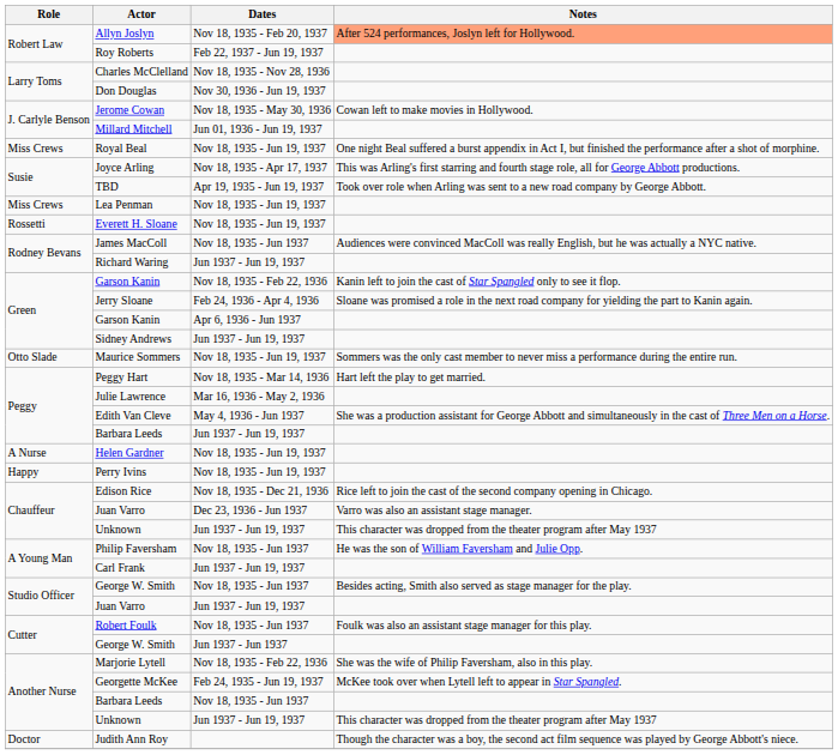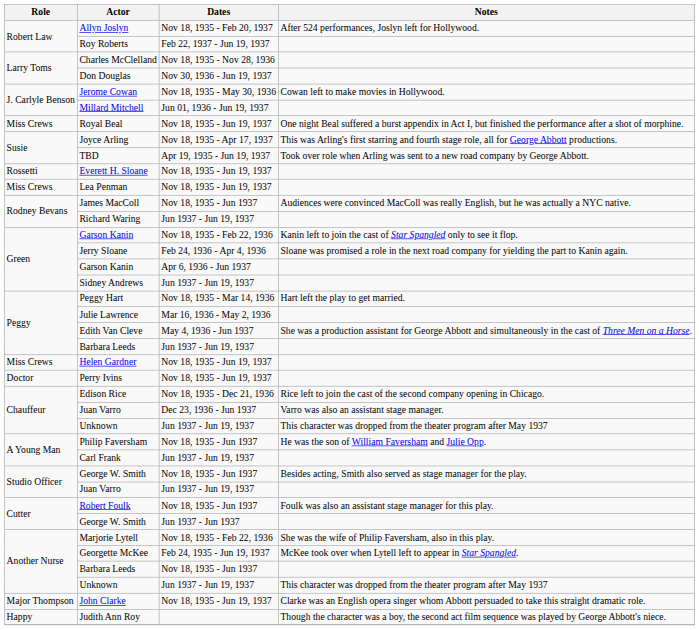 <table class="wikitable sortable plainrowheaders" style="font-size: 90%">
 <tr>
 <th scope="col">Role</th>
 <th scope="col">Actor</th>
 <th scope="col">Dates</th>
 <th scope="col">Notes</th>
 </tr>
 <tr>
 <td rowspan=2>Robert Law</td>
 <td><a href='#'>Allyn Joslyn</a></td>
 <td>Nov 18, 1935 - Feb 20, 1937</td>
-<td style="background: lightsalmon;">After 524 performances, Joslyn left for Hollywood.</td>
+<td>After 524 performances, Joslyn left for Hollywood.</td>
 </tr>
 <tr>
 <td>Roy Roberts</td>
 <td>Feb 22, 1937 - Jun 19, 1937</td>
 <td></td>
 </tr>
 <tr>
 <td rowspan=2>Larry Toms</td>
 <td>Charles McClelland</td>
 <td>Nov 18, 1935 - Nov 28, 1936</td>
 <td></td>
 </tr>
 <tr>
 <td>Don Douglas</td>
 <td>Nov 30, 1936 - Jun 19, 1937</td>
 <td></td>
 </tr>
 <tr>
 <td rowspan=2>J. Carlyle Benson</td>
 <td><a href='#'>Jerome Cowan</a></td>
 <td>Nov 18, 1935 - May 30, 1936</td>
 <td>Cowan left to make movies in Hollywood.</td>
 </tr>
 <tr>
 <td><a href='#'>Millard Mitchell</a></td>
 <td>Jun 01, 1936 - Jun 19, 1937</td>
 <td></td>
 </tr>
 <tr>
 <td>Miss Crews</td>
 <td>Royal Beal</td>
 <td>Nov 18, 1935 - Jun 19, 1937</td>
 <td>One night Beal suffered a burst appendix in Act I, but finished the performance after a shot of morphine.</td>
 </tr>
 <tr>
 <td rowspan=2>Susie</td>
 <td>Joyce Arling</td>
 <td>Nov 18, 1935 - Apr 17, 1937</td>
 <td>This was Arling's first starring and fourth stage role, all for <a href='#'>George Abbott</a> productions.</td>
 </tr>
 <tr>
 <td>TBD</td>
 <td>Apr 19, 1935 - Jun 19, 1937</td>
 <td>Took over role when Arling was sent to a new road company by George Abbott.</td>
 </tr>
 <tr>
-<td>Miss Crews</td>
-<td>Lea Penman</td>
+<td>Rossetti</td>
+<td><a href='#'>Everett H. Sloane</a></td>
 <td>Nov 18, 1935 - Jun 19, 1937</td>
 <td></td>
 </tr>
 <tr>
-<td>Rossetti</td>
-<td><a href='#'>Everett H. Sloane</a></td>
+<td>Miss Crews</td>
+<td>Lea Penman</td>
 <td>Nov 18, 1935 - Jun 19, 1937</td>
 <td></td>
 </tr>
 <tr>
 <td rowspan=2>Rodney Bevans</td>
 <td>James MacColl</td>
 <td>Nov 18, 1935 - Jun 1937</td>
 <td>Audiences were convinced MacColl was really English, but he was actually a NYC native.</td>
 </tr>
 <tr>
 <td>Richard Waring</td>
 <td>Jun 1937 - Jun 19, 1937</td>
 <td></td>
 </tr>
 <tr>
 <td rowspan=4>Green</td>
 <td><a href='#'>Garson Kanin</a></td>
 <td>Nov 18, 1935 - Feb 22, 1936</td>
 <td>Kanin left to join the cast of <em><a href='#'>Star Spangled</a></em> only to see it flop.</td>
 </tr>
 <tr>
 <td>Jerry Sloane</td>
 <td>Feb 24, 1936 - Apr 4, 1936</td>
 <td>Sloane was promised a role in the next road company for yielding the part to Kanin again.</td>
 </tr>
 <tr>
 <td>Garson Kanin</td>
 <td>Apr 6, 1936 - Jun 1937</td>
 <td></td>
 </tr>
 <tr>
 <td>Sidney Andrews</td>
 <td>Jun 1937 - Jun 19, 1937</td>
 <td></td>
 </tr>
 <tr>
-<td>Otto Slade</td>
-<td>Maurice Sommers</td>
-<td>Nov 18, 1935 - Jun 19, 1937</td>
-<td>Sommers was the only cast member to never miss a performance during the entire run.</td>
-</tr>
-<tr>
 <td rowspan=4>Peggy</td>
 <td>Peggy Hart</td>
 <td>Nov 18, 1935 - Mar 14, 1936</td>
 <td>Hart left the play to get married.</td>
 </tr>
 <tr>
 <td>Julie Lawrence</td>
 <td>Mar 16, 1936 - May 2, 1936</td>
 <td></td>
 </tr>
 <tr>
 <td>Edith Van Cleve</td>
 <td>May 4, 1936 - Jun 1937</td>
 <td>She was a production assistant for George Abbott and simultaneously in the cast of <em><a href='#'>Three Men on a Horse</a></em>.</td>
 </tr>
 <tr>
 <td>Barbara Leeds</td>
 <td>Jun 1937 - Jun 19, 1937</td>
 <td></td>
 </tr>
 <tr>
-<td>A Nurse</td>
+<td>Miss Crews</td>
 <td><a href='#'>Helen Gardner</a></td>
 <td>Nov 18, 1935 - Jun 19, 1937</td>
 <td></td>
 </tr>
 <tr>
-<td>Happy</td>
+<td>Doctor</td>
 <td>Perry Ivins</td>
 <td>Nov 18, 1935 - Jun 19, 1937</td>
 <td></td>
 </tr>
 <tr>
 <td rowspan=3>Chauffeur</td>
 <td>Edison Rice</td>
 <td>Nov 18, 1935 - Dec 21, 1936</td>
 <td>Rice left to join the cast of the second company opening in Chicago.</td>
 </tr>
 <tr>
 <td>Juan Varro</td>
 <td>Dec 23, 1936 - Jun 1937</td>
 <td>Varro was also an assistant stage manager.</td>
 </tr>
 <tr>
 <td>Unknown</td>
 <td>Jun 1937 - Jun 19, 1937</td>
 <td>This character was dropped from the theater program after May 1937</td>
 </tr>
 <tr>
 <td rowspan=2>A Young Man</td>
 <td>Philip Faversham</td>
 <td>Nov 18, 1935 - Jun 1937</td>
 <td>He was the son of <a href='#'>William Faversham</a> and <a href='#'>Julie Opp</a>.</td>
 </tr>
 <tr>
 <td>Carl Frank</td>
 <td>Jun 1937 - Jun 19, 1937</td>
 <td></td>
 </tr>
 <tr>
 <td rowspan=2>Studio Officer</td>
 <td>George W. Smith</td>
 <td>Nov 18, 1935 - Jun 1937</td>
 <td>Besides acting, Smith also served as stage manager for the play.</td>
 </tr>
 <tr>
 <td>Juan Varro</td>
 <td>Jun 1937 - Jun 19, 1937</td>
 <td></td>
 </tr>
 <tr>
 <td rowspan=2>Cutter</td>
 <td><a href='#'>Robert Foulk</a></td>
 <td>Nov 18, 1935 - Jun 1937</td>
 <td>Foulk was also an assistant stage manager for this play.</td>
 </tr>
 <tr>
 <td>George W. Smith</td>
 <td>Jun 1937 - Jun 1937</td>
 <td></td>
 </tr>
 <tr>
 <td rowspan=4>Another Nurse</td>
 <td>Marjorie Lytell</td>
 <td>Nov 18, 1935 - Feb 22, 1936</td>
 <td>She was the wife of Philip Faversham, also in this play.</td>
 </tr>
 <tr>
 <td>Georgette McKee</td>
 <td>Feb 24, 1935 - Jun 19, 1937</td>
 <td>McKee took over when Lytell left to appear in <em><a href='#'>Star Spangled</a></em>.</td>
 </tr>
 <tr>
 <td>Barbara Leeds</td>
 <td>Nov 18, 1935 - Jun 1937</td>
 <td></td>
 </tr>
 <tr>
 <td>Unknown</td>
 <td>Jun 1937 - Jun 19, 1937</td>
 <td>This character was dropped from the theater program after May 1937</td>
 </tr>
 <tr>
-<td>Doctor</td>
+<td>Major Thompson</td>
+<td><a href='#'>John Clarke</a></td>
+<td>Nov 18, 1935 - Jun 19, 1937</td>
+<td>Clarke was an English opera singer whom Abbott persuaded to take this straight dramatic role.</td>
+</tr>
+<tr>
+<td>Happy</td>
 <td>Judith Ann Roy</td>
 <td></td>
 <td>Though the character was a boy, the second act film sequence was played by George Abbott's niece.</td>
 </tr>
 <tr>
 </tr>
 </table>
